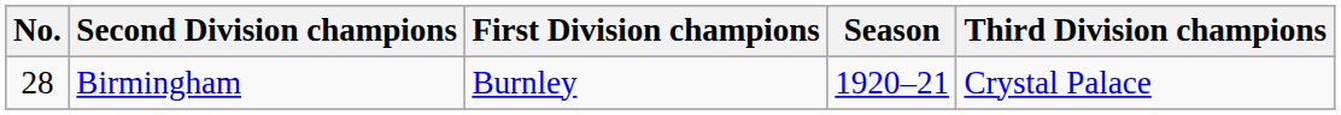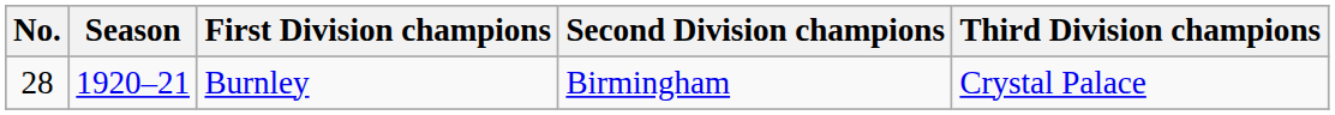 <table class="wikitable">
 <tr>
 <th>No.</th>
+<th>Season</th>
+<th>First Division champions</th>
 <th>Second Division champions</th>
-<th>First Division champions</th>
-<th>Season</th>
 <th>Third Division champions</th>
 </tr>
 <tr>
 <td align=center>28</td>
+<td><a href='#'>1920–21</a></td>
+<td><a href='#'>Burnley</a></td>
 <td><a href='#'>Birmingham</a></td>
-<td><a href='#'>Burnley</a></td>
-<td><a href='#'>1920–21</a></td>
 <td><a href='#'>Crystal Palace</a></td>
 </tr>
 </table>
